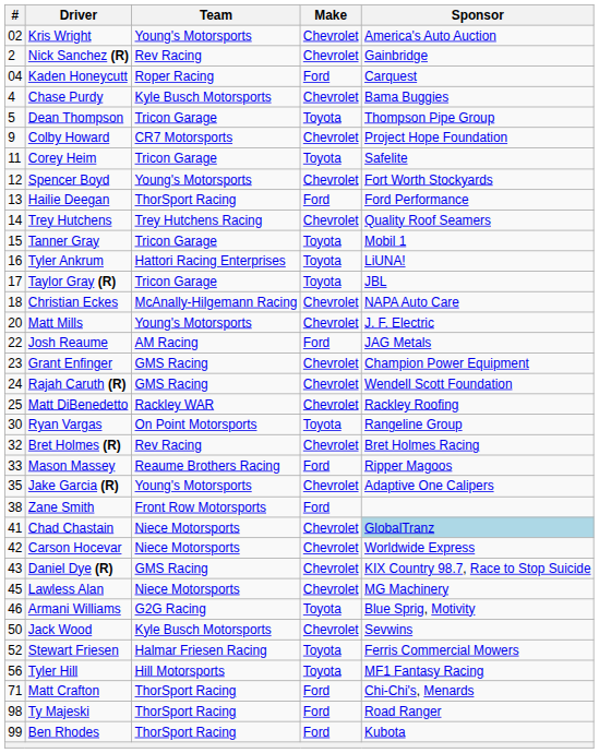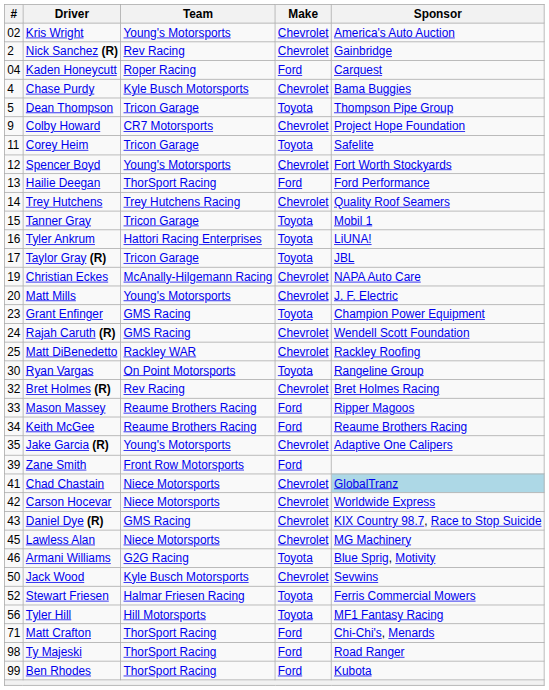 <table class="wikitable" style="font-size: 95%;">
 <tr>
 <th>#</th>
 <th>Driver</th>
 <th>Team</th>
 <th>Make</th>
 <th>Sponsor</th>
 </tr>
 <tr>
 <td>02</td>
 <td><a href='#'>Kris Wright</a></td>
 <td><a href='#'>Young's Motorsports</a></td>
 <td><a href='#'>Chevrolet</a></td>
 <td><a href='#'>America's Auto Auction</a></td>
 </tr>
 <tr>
 <td>2</td>
 <td><a href='#'>Nick Sanchez</a> <strong>(R)</strong></td>
 <td><a href='#'>Rev Racing</a></td>
 <td><a href='#'>Chevrolet</a></td>
 <td><a href='#'>Gainbridge</a></td>
 </tr>
 <tr>
 <td>04</td>
 <td><a href='#'>Kaden Honeycutt</a></td>
 <td><a href='#'>Roper Racing</a></td>
 <td><a href='#'>Ford</a></td>
 <td><a href='#'>Carquest</a></td>
 </tr>
 <tr>
 <td>4</td>
 <td><a href='#'>Chase Purdy</a></td>
 <td><a href='#'>Kyle Busch Motorsports</a></td>
 <td><a href='#'>Chevrolet</a></td>
 <td><a href='#'>Bama Buggies</a></td>
 </tr>
 <tr>
 <td>5</td>
 <td><a href='#'>Dean Thompson</a></td>
 <td><a href='#'>Tricon Garage</a></td>
 <td><a href='#'>Toyota</a></td>
 <td><a href='#'>Thompson Pipe Group</a></td>
 </tr>
 <tr>
 <td>9</td>
 <td><a href='#'>Colby Howard</a></td>
 <td><a href='#'>CR7 Motorsports</a></td>
 <td><a href='#'>Chevrolet</a></td>
 <td><a href='#'>Project Hope Foundation</a></td>
 </tr>
 <tr>
 <td>11</td>
 <td><a href='#'>Corey Heim</a></td>
 <td><a href='#'>Tricon Garage</a></td>
 <td><a href='#'>Toyota</a></td>
 <td><a href='#'>Safelite</a></td>
 </tr>
 <tr>
 <td>12</td>
 <td><a href='#'>Spencer Boyd</a></td>
 <td><a href='#'>Young's Motorsports</a></td>
 <td><a href='#'>Chevrolet</a></td>
 <td><a href='#'>Fort Worth Stockyards</a></td>
 </tr>
 <tr>
 <td>13</td>
 <td><a href='#'>Hailie Deegan</a></td>
 <td><a href='#'>ThorSport Racing</a></td>
 <td><a href='#'>Ford</a></td>
 <td><a href='#'>Ford Performance</a></td>
 </tr>
 <tr>
 <td>14</td>
 <td><a href='#'>Trey Hutchens</a></td>
 <td><a href='#'>Trey Hutchens Racing</a></td>
 <td><a href='#'>Chevrolet</a></td>
 <td><a href='#'>Quality Roof Seamers</a></td>
 </tr>
 <tr>
 <td>15</td>
 <td><a href='#'>Tanner Gray</a></td>
 <td><a href='#'>Tricon Garage</a></td>
 <td><a href='#'>Toyota</a></td>
 <td><a href='#'>Mobil 1</a></td>
 </tr>
 <tr>
 <td>16</td>
 <td><a href='#'>Tyler Ankrum</a></td>
 <td><a href='#'>Hattori Racing Enterprises</a></td>
 <td><a href='#'>Toyota</a></td>
 <td><a href='#'>LiUNA!</a></td>
 </tr>
 <tr>
 <td>17</td>
 <td><a href='#'>Taylor Gray</a> <strong>(R)</strong></td>
 <td><a href='#'>Tricon Garage</a></td>
 <td><a href='#'>Toyota</a></td>
 <td><a href='#'>JBL</a></td>
 </tr>
 <tr>
-<td>18</td>
+<td>19</td>
 <td><a href='#'>Christian Eckes</a></td>
 <td><a href='#'>McAnally-Hilgemann Racing</a></td>
 <td><a href='#'>Chevrolet</a></td>
 <td><a href='#'>NAPA Auto Care</a></td>
 </tr>
 <tr>
 <td>20</td>
 <td nowrap=""><a href='#'>Matt Mills</a></td>
 <td><a href='#'>Young's Motorsports</a></td>
 <td><a href='#'>Chevrolet</a></td>
 <td><a href='#'>J. F. Electric</a></td>
 </tr>
 <tr>
-<td>22</td>
-<td><a href='#'>Josh Reaume</a></td>
-<td><a href='#'>AM Racing</a></td>
-<td><a href='#'>Ford</a></td>
-<td><a href='#'>JAG Metals</a></td>
-</tr>
-<tr>
 <td>23</td>
 <td><a href='#'>Grant Enfinger</a></td>
 <td><a href='#'>GMS Racing</a></td>
-<td><a href='#'>Chevrolet</a></td>
+<td><a href='#'>Toyota</a></td>
 <td><a href='#'>Champion Power Equipment</a></td>
 </tr>
 <tr>
 <td>24</td>
 <td><a href='#'>Rajah Caruth</a> <strong>(R)</strong></td>
 <td><a href='#'>GMS Racing</a></td>
 <td><a href='#'>Chevrolet</a></td>
 <td><a href='#'>Wendell Scott Foundation</a></td>
 </tr>
 <tr>
 <td>25</td>
 <td><a href='#'>Matt DiBenedetto</a></td>
 <td><a href='#'>Rackley WAR</a></td>
 <td><a href='#'>Chevrolet</a></td>
 <td><a href='#'>Rackley Roofing</a></td>
 </tr>
 <tr>
 <td>30</td>
 <td><a href='#'>Ryan Vargas</a></td>
 <td><a href='#'>On Point Motorsports</a></td>
 <td><a href='#'>Toyota</a></td>
 <td><a href='#'>Rangeline Group</a></td>
 </tr>
 <tr>
 <td>32</td>
 <td><a href='#'>Bret Holmes</a> <strong>(R)</strong></td>
 <td><a href='#'>Rev Racing</a></td>
 <td><a href='#'>Chevrolet</a></td>
 <td><a href='#'>Bret Holmes Racing</a></td>
 </tr>
 <tr>
 <td>33</td>
 <td><a href='#'>Mason Massey</a></td>
 <td><a href='#'>Reaume Brothers Racing</a></td>
 <td><a href='#'>Ford</a></td>
 <td><a href='#'>Ripper Magoos</a></td>
 </tr>
 <tr>
+<td>34</td>
+<td><a href='#'>Keith McGee</a></td>
+<td nowrap=""><a href='#'>Reaume Brothers Racing</a></td>
+<td><a href='#'>Ford</a></td>
+<td><a href='#'>Reaume Brothers Racing</a></td>
+</tr>
+<tr>
 <td>35</td>
 <td><a href='#'>Jake Garcia</a> <strong>(R)</strong></td>
 <td><a href='#'>Young's Motorsports</a></td>
 <td><a href='#'>Chevrolet</a></td>
 <td><a href='#'>Adaptive One Calipers</a></td>
 </tr>
 <tr>
-<td>38</td>
+<td>39</td>
 <td><a href='#'>Zane Smith</a></td>
 <td><a href='#'>Front Row Motorsports</a></td>
 <td><a href='#'>Ford</a></td>
 <td></td>
 </tr>
 <tr>
 <td>41</td>
 <td><a href='#'>Chad Chastain</a></td>
 <td><a href='#'>Niece Motorsports</a></td>
 <td><a href='#'>Chevrolet</a></td>
 <td style="background: lightblue;"><a href='#'>GlobalTranz</a></td>
 </tr>
 <tr>
 <td>42</td>
 <td><a href='#'>Carson Hocevar</a></td>
 <td><a href='#'>Niece Motorsports</a></td>
 <td><a href='#'>Chevrolet</a></td>
 <td><a href='#'>Worldwide Express</a></td>
 </tr>
 <tr>
 <td>43</td>
 <td><a href='#'>Daniel Dye</a> <strong>(R)</strong></td>
 <td><a href='#'>GMS Racing</a></td>
 <td><a href='#'>Chevrolet</a></td>
 <td><a href='#'>KIX Country 98.7</a>, <a href='#'>Race to Stop Suicide</a></td>
 </tr>
 <tr>
 <td>45</td>
 <td><a href='#'>Lawless Alan</a></td>
 <td><a href='#'>Niece Motorsports</a></td>
 <td><a href='#'>Chevrolet</a></td>
 <td><a href='#'>MG Machinery</a></td>
 </tr>
 <tr>
 <td>46</td>
 <td><a href='#'>Armani Williams</a></td>
 <td><a href='#'>G2G Racing</a></td>
 <td><a href='#'>Toyota</a></td>
 <td><a href='#'>Blue Sprig</a>, <a href='#'>Motivity</a></td>
 </tr>
 <tr>
 <td>50</td>
 <td><a href='#'>Jack Wood</a></td>
 <td><a href='#'>Kyle Busch Motorsports</a></td>
 <td><a href='#'>Chevrolet</a></td>
 <td><a href='#'>Sevwins</a></td>
 </tr>
 <tr>
 <td>52</td>
 <td><a href='#'>Stewart Friesen</a></td>
 <td><a href='#'>Halmar Friesen Racing</a></td>
 <td><a href='#'>Toyota</a></td>
 <td><a href='#'>Ferris Commercial Mowers</a></td>
 </tr>
 <tr>
 <td>56</td>
 <td><a href='#'>Tyler Hill</a></td>
 <td><a href='#'>Hill Motorsports</a></td>
 <td><a href='#'>Toyota</a></td>
 <td><a href='#'>MF1 Fantasy Racing</a></td>
 </tr>
 <tr>
 <td>71</td>
 <td><a href='#'>Matt Crafton</a></td>
 <td><a href='#'>ThorSport Racing</a></td>
 <td><a href='#'>Ford</a></td>
 <td><a href='#'>Chi-Chi's</a>, <a href='#'>Menards</a></td>
 </tr>
 <tr>
 <td>98</td>
 <td><a href='#'>Ty Majeski</a></td>
 <td><a href='#'>ThorSport Racing</a></td>
 <td><a href='#'>Ford</a></td>
 <td><a href='#'>Road Ranger</a></td>
 </tr>
 <tr>
 <td>99</td>
 <td><a href='#'>Ben Rhodes</a></td>
 <td><a href='#'>ThorSport Racing</a></td>
 <td><a href='#'>Ford</a></td>
 <td><a href='#'>Kubota</a></td>
 </tr>
 <tr>
 <th colspan="5"></th>
 </tr>
 </table>
